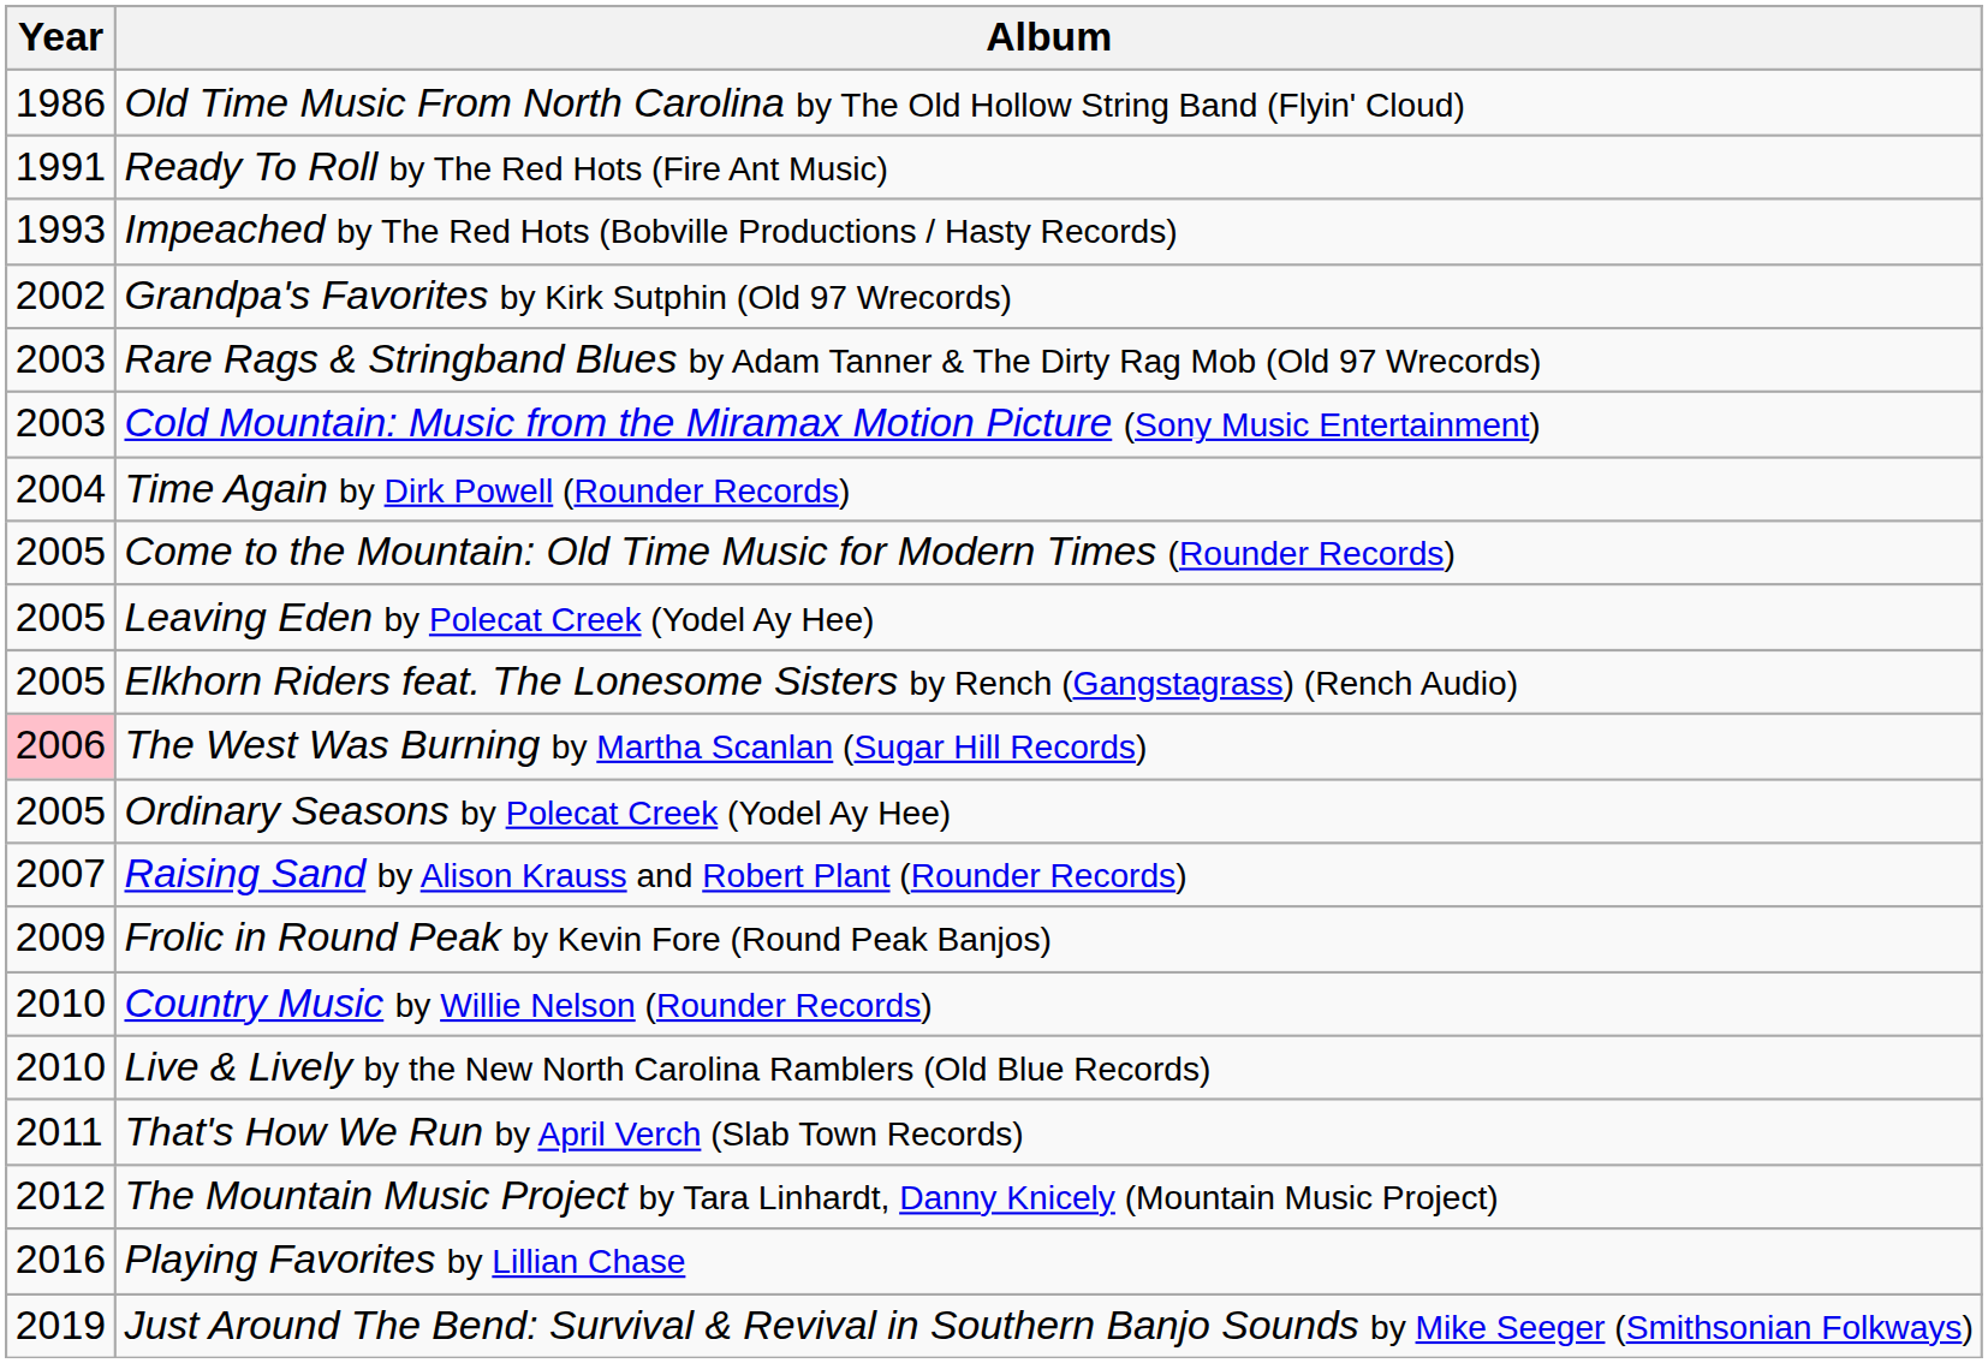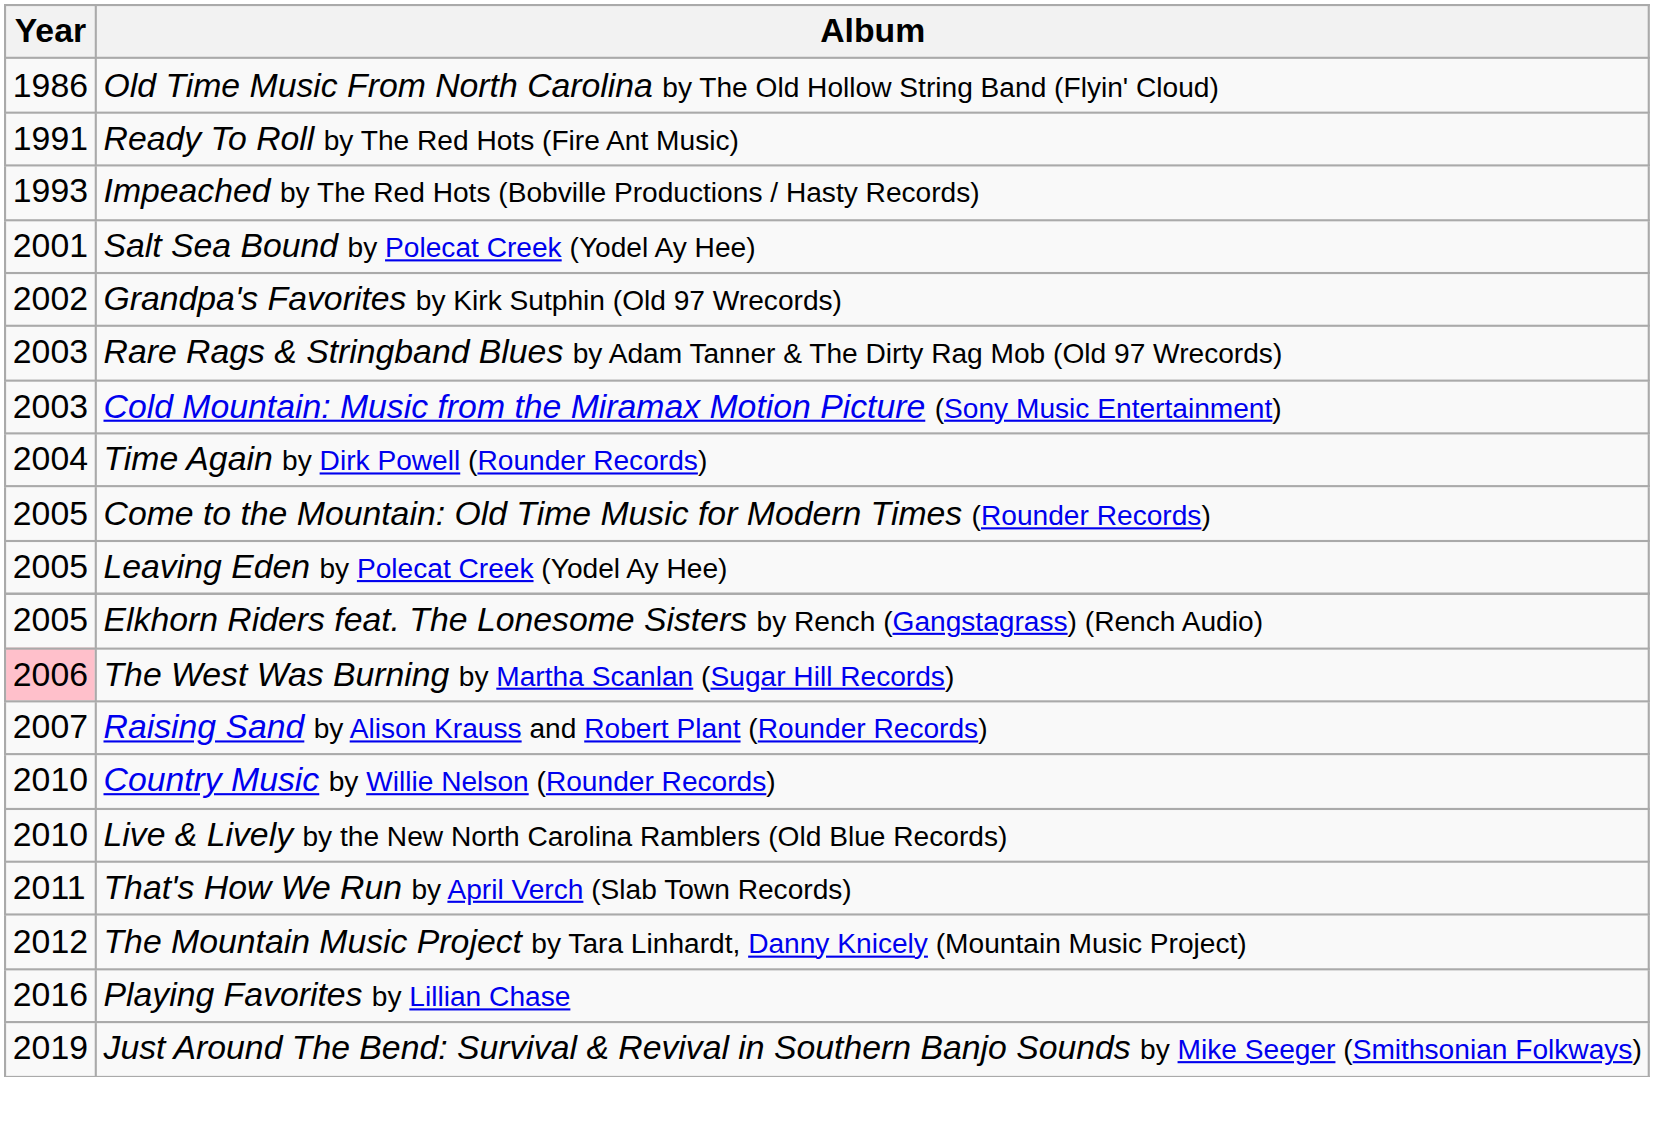 <table class="wikitable">
 <tr>
 <th>Year</th>
 <th>Album</th>
 </tr>
 <tr>
 <td>1986</td>
 <td><em>Old Time Music From North Carolina</em> <small>by The Old Hollow String Band (Flyin' Cloud)</small></td>
 </tr>
 <tr>
 <td>1991</td>
 <td><em>Ready To Roll</em> <small>by The Red Hots (Fire Ant Music)</small></td>
 </tr>
 <tr>
 <td>1993</td>
 <td><em>Impeached</em> <small>by The Red Hots (Bobville Productions / Hasty Records)</small></td>
+</tr>
+<tr>
+<td>2001</td>
+<td><em>Salt Sea Bound</em> <small>by <a href='#'>Polecat Creek</a> (Yodel Ay Hee)</small></td>
 </tr>
 <tr>
 <td>2002</td>
 <td><em>Grandpa's Favorites</em> <small>by Kirk Sutphin (Old 97 Wrecords)</small></td>
 </tr>
 <tr>
 <td>2003</td>
 <td><em>Rare Rags & Stringband Blues</em> <small>by Adam Tanner & The Dirty Rag Mob (Old 97 Wrecords)</small></td>
 </tr>
 <tr>
 <td>2003</td>
 <td><em><a href='#'>Cold Mountain: Music from the Miramax Motion Picture</a></em> <small>(<a href='#'>Sony Music Entertainment</a>)</small></td>
 </tr>
 <tr>
 <td>2004</td>
 <td><em>Time Again</em> <small>by <a href='#'>Dirk Powell</a> (<a href='#'>Rounder Records</a>)</small></td>
 </tr>
 <tr>
 <td>2005</td>
 <td><em>Come to the Mountain: Old Time Music for Modern Times</em> <small>(<a href='#'>Rounder Records</a>)</small></td>
 </tr>
 <tr>
 <td>2005</td>
 <td><em>Leaving Eden</em> <small>by <a href='#'>Polecat Creek</a> (Yodel Ay Hee)</small></td>
 </tr>
 <tr>
 </tr>
 <tr>
 <td>2005</td>
 <td><em>Elkhorn Riders feat. The Lonesome Sisters</em> <small>by Rench (<a href='#'>Gangstagrass</a>) (Rench Audio)</small></td>
 </tr>
 <tr>
 <td style="background: pink;">2006</td>
 <td><em>The West Was Burning</em> <small>by <a href='#'>Martha Scanlan</a> (<a href='#'>Sugar Hill Records</a>)</small></td>
 </tr>
 <tr>
-<td>2005</td>
-<td><em>Ordinary Seasons</em> <small>by <a href='#'>Polecat Creek</a> (Yodel Ay Hee)</small></td>
-</tr>
-<tr>
 <td>2007</td>
 <td><em><a href='#'>Raising Sand</a></em> <small>by <a href='#'>Alison Krauss</a> and <a href='#'>Robert Plant</a> (<a href='#'>Rounder Records</a>)</small></td>
-</tr>
-<tr>
-<td>2009</td>
-<td><em>Frolic in Round Peak</em> <small>by Kevin Fore (Round Peak Banjos)</small></td>
 </tr>
 <tr>
 <td>2010</td>
 <td><em><a href='#'>Country Music</a></em> <small>by <a href='#'>Willie Nelson</a> (<a href='#'>Rounder Records</a>)</small></td>
 </tr>
 <tr>
 <td>2010</td>
 <td><em>Live & Lively</em> <small>by the New North Carolina Ramblers (Old Blue Records)</small></td>
 </tr>
 <tr>
 <td>2011</td>
 <td><em>That's How We Run</em> <small>by <a href='#'>April Verch</a> (Slab Town Records)</small></td>
 </tr>
 <tr>
 <td>2012</td>
 <td><em>The Mountain Music Project</em> <small>by Tara Linhardt, <a href='#'>Danny Knicely</a> (Mountain Music Project)</small></td>
 </tr>
 <tr>
 <td>2016</td>
 <td><em>Playing Favorites</em> <small>by <a href='#'>Lillian Chase</a></small></td>
 </tr>
 <tr>
 <td>2019</td>
 <td><em>Just Around The Bend: Survival & Revival in Southern Banjo Sounds</em> <small>by <a href='#'>Mike Seeger</a> (<a href='#'>Smithsonian Folkways</a>)</small></td>
 </tr>
 </table>
